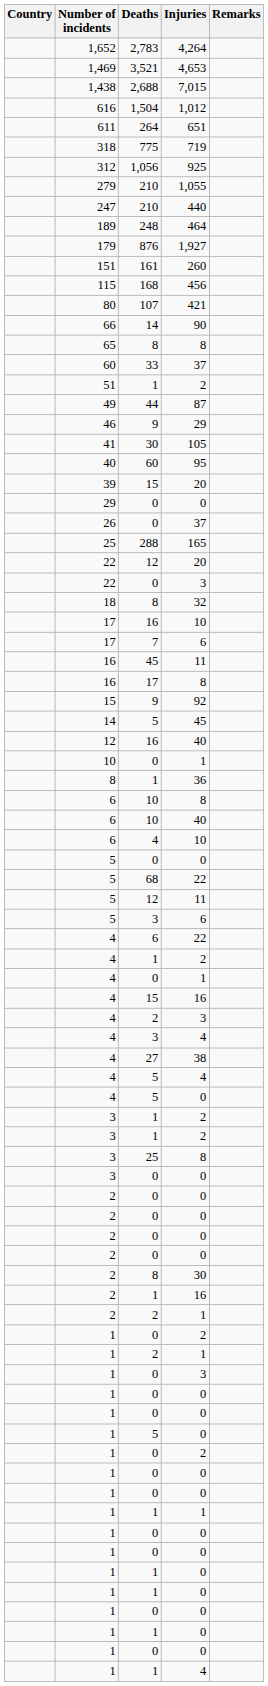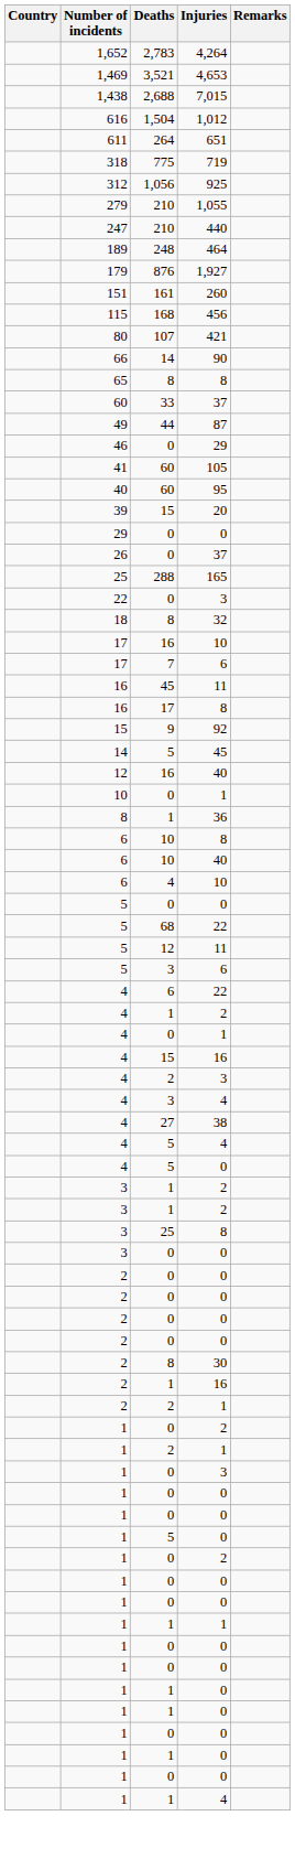 <table class="wikitable sortable collapsible collapsed" style="text-align:right">
 <tr style="background:#ececec; vertical-align:top;">
 <th>Country</th>
 <th>Number of<br>incidents</th>
 <th>Deaths</th>
 <th>Injuries</th>
 <th>Remarks</th>
 </tr>
 <tr>
 <td align=left></td>
 <td>1,652</td>
 <td>2,783</td>
 <td>4,264</td>
 <td></td>
 </tr>
 <tr>
 <td align=left></td>
 <td>1,469</td>
 <td>3,521</td>
 <td>4,653</td>
 <td></td>
 </tr>
 <tr>
 <td align=left></td>
 <td>1,438</td>
 <td>2,688</td>
 <td>7,015</td>
 <td></td>
 </tr>
 <tr>
 <td align=left></td>
 <td>616</td>
 <td>1,504</td>
 <td>1,012</td>
 <td></td>
 </tr>
 <tr>
 <td align=left></td>
 <td>611</td>
 <td>264</td>
 <td>651</td>
 <td></td>
 </tr>
 <tr>
 <td align=left></td>
 <td>318</td>
 <td>775</td>
 <td>719</td>
 <td></td>
 </tr>
 <tr>
 <td align=left></td>
 <td>312</td>
 <td>1,056</td>
 <td>925</td>
 <td></td>
 </tr>
 <tr>
 <td align=left></td>
 <td>279</td>
 <td>210</td>
 <td>1,055</td>
 <td></td>
 </tr>
 <tr>
 <td align=left></td>
 <td>247</td>
 <td>210</td>
 <td>440</td>
 <td></td>
 </tr>
 <tr>
 <td align=left></td>
 <td>189</td>
 <td>248</td>
 <td>464</td>
 <td></td>
 </tr>
 <tr>
 <td align=left></td>
 <td>179</td>
 <td>876</td>
 <td>1,927</td>
 <td></td>
 </tr>
 <tr>
 <td align=left></td>
 <td>151</td>
 <td>161</td>
 <td>260</td>
 <td></td>
 </tr>
 <tr>
 <td align=left></td>
 <td>115</td>
 <td>168</td>
 <td>456</td>
 <td></td>
 </tr>
 <tr>
 <td align=left></td>
 <td>80</td>
 <td>107</td>
 <td>421</td>
 <td></td>
 </tr>
 <tr>
 <td align=left></td>
 <td>66</td>
 <td>14</td>
 <td>90</td>
 <td></td>
 </tr>
 <tr>
 <td align=left></td>
 <td>65</td>
 <td>8</td>
 <td>8</td>
 <td></td>
 </tr>
 <tr>
 <td align=left></td>
 <td>60</td>
 <td>33</td>
 <td>37</td>
 <td></td>
 </tr>
 <tr>
 <td align=left></td>
-<td>51</td>
-<td>1</td>
-<td>2</td>
-<td></td>
-</tr>
-<tr>
-<td align=left></td>
 <td>49</td>
 <td>44</td>
 <td>87</td>
 <td></td>
 </tr>
 <tr>
 <td align=left></td>
 <td>46</td>
-<td>9</td>
+<td>0</td>
 <td>29</td>
 <td></td>
 </tr>
 <tr>
 <td align=left></td>
 <td>41</td>
-<td>30</td>
+<td>60</td>
 <td>105</td>
 <td></td>
 </tr>
 <tr>
 <td align=left></td>
 <td>40</td>
 <td>60</td>
 <td>95</td>
 <td></td>
 </tr>
 <tr>
 <td align=left></td>
 <td>39</td>
 <td>15</td>
 <td>20</td>
 <td></td>
 </tr>
 <tr>
 <td align=left></td>
 <td>29</td>
 <td>0</td>
 <td>0</td>
 <td></td>
 </tr>
 <tr>
 <td align=left></td>
 <td>26</td>
 <td>0</td>
 <td>37</td>
 <td></td>
 </tr>
 <tr>
 <td align=left></td>
 <td>25</td>
 <td>288</td>
 <td>165</td>
-<td></td>
-</tr>
-<tr>
-<td align=left></td>
-<td>22</td>
-<td>12</td>
-<td>20</td>
 <td></td>
 </tr>
 <tr>
 <td align=left></td>
 <td>22</td>
 <td>0</td>
 <td>3</td>
 <td></td>
 </tr>
 <tr>
 <td align=left></td>
 <td>18</td>
 <td>8</td>
 <td>32</td>
 <td></td>
 </tr>
 <tr>
 <td align=left></td>
 <td>17</td>
 <td>16</td>
 <td>10</td>
 <td></td>
 </tr>
 <tr>
 <td align=left></td>
 <td>17</td>
 <td>7</td>
 <td>6</td>
 <td></td>
 </tr>
 <tr>
 <td align=left></td>
 <td>16</td>
 <td>45</td>
 <td>11</td>
 <td></td>
 </tr>
 <tr>
 <td align=left></td>
 <td>16</td>
 <td>17</td>
 <td>8</td>
 <td></td>
 </tr>
 <tr>
 <td align=left></td>
 <td>15</td>
 <td>9</td>
 <td>92</td>
 <td></td>
 </tr>
 <tr>
 <td align=left></td>
 <td>14</td>
 <td>5</td>
 <td>45</td>
 <td></td>
 </tr>
 <tr>
 <td align=left></td>
 <td>12</td>
 <td>16</td>
 <td>40</td>
 <td></td>
 </tr>
 <tr>
 <td align=left></td>
 <td>10</td>
 <td>0</td>
 <td>1</td>
 <td></td>
 </tr>
 <tr>
 <td align=left></td>
 <td>8</td>
 <td>1</td>
 <td>36</td>
 <td></td>
 </tr>
 <tr>
 <td align=left></td>
 <td>6</td>
 <td>10</td>
 <td>8</td>
 <td></td>
 </tr>
 <tr>
 <td align=left></td>
 <td>6</td>
 <td>10</td>
 <td>40</td>
 <td></td>
 </tr>
 <tr>
 <td align=left></td>
 <td>6</td>
 <td>4</td>
 <td>10</td>
 <td></td>
 </tr>
 <tr>
 <td align=left></td>
 <td>5</td>
 <td>0</td>
 <td>0</td>
 <td></td>
 </tr>
 <tr>
 <td align=left></td>
 <td>5</td>
 <td>68</td>
 <td>22</td>
 <td></td>
 </tr>
 <tr>
 <td align=left></td>
 <td>5</td>
 <td>12</td>
 <td>11</td>
 <td></td>
 </tr>
 <tr>
 <td align=left></td>
 <td>5</td>
 <td>3</td>
 <td>6</td>
 <td></td>
 </tr>
 <tr>
 <td align=left></td>
 <td>4</td>
 <td>6</td>
 <td>22</td>
 <td></td>
 </tr>
 <tr>
 <td align=left></td>
 <td>4</td>
 <td>1</td>
 <td>2</td>
 <td></td>
 </tr>
 <tr>
 <td align=left></td>
 <td>4</td>
 <td>0</td>
 <td>1</td>
 <td></td>
 </tr>
 <tr>
 <td align=left></td>
 <td>4</td>
 <td>15</td>
 <td>16</td>
 <td></td>
 </tr>
 <tr>
 <td align=left></td>
 <td>4</td>
 <td>2</td>
 <td>3</td>
 <td></td>
 </tr>
 <tr>
 <td align=left></td>
 <td>4</td>
 <td>3</td>
 <td>4</td>
 <td></td>
 </tr>
 <tr>
 <td align=left></td>
 <td>4</td>
 <td>27</td>
 <td>38</td>
 <td></td>
 </tr>
 <tr>
 <td align=left></td>
 <td>4</td>
 <td>5</td>
 <td>4</td>
 <td></td>
 </tr>
 <tr>
 <td align=left></td>
 <td>4</td>
 <td>5</td>
 <td>0</td>
 <td></td>
 </tr>
 <tr>
 <td align=left></td>
 <td>3</td>
 <td>1</td>
 <td>2</td>
 <td></td>
 </tr>
 <tr>
 <td align=left></td>
 <td>3</td>
 <td>1</td>
 <td>2</td>
 <td></td>
 </tr>
 <tr>
 <td align=left></td>
 <td>3</td>
 <td>25</td>
 <td>8</td>
 <td></td>
 </tr>
 <tr>
 <td align=left></td>
 <td>3</td>
 <td>0</td>
 <td>0</td>
 <td></td>
 </tr>
 <tr>
 <td align=left></td>
 <td>2</td>
 <td>0</td>
 <td>0</td>
 <td></td>
 </tr>
 <tr>
 <td align=left></td>
 <td>2</td>
 <td>0</td>
 <td>0</td>
 <td></td>
 </tr>
 <tr>
 <td align=left></td>
 <td>2</td>
 <td>0</td>
 <td>0</td>
 <td></td>
 </tr>
 <tr>
 <td align=left></td>
 <td>2</td>
 <td>0</td>
 <td>0</td>
 <td></td>
 </tr>
 <tr>
 <td align=left></td>
 <td>2</td>
 <td>8</td>
 <td>30</td>
 <td></td>
 </tr>
 <tr>
 <td align=left></td>
 <td>2</td>
 <td>1</td>
 <td>16</td>
 <td></td>
 </tr>
 <tr>
 <td align=left></td>
 <td>2</td>
 <td>2</td>
 <td>1</td>
 <td></td>
 </tr>
 <tr>
 <td align=left></td>
 <td>1</td>
 <td>0</td>
 <td>2</td>
 <td></td>
 </tr>
 <tr>
 <td align=left></td>
 <td>1</td>
 <td>2</td>
 <td>1</td>
 <td></td>
 </tr>
 <tr>
 <td align=left></td>
 <td>1</td>
 <td>0</td>
 <td>3</td>
 <td></td>
 </tr>
 <tr>
 <td align=left></td>
 <td>1</td>
 <td>0</td>
 <td>0</td>
 <td></td>
 </tr>
 <tr>
 <td align=left></td>
 <td>1</td>
 <td>0</td>
 <td>0</td>
 <td></td>
 </tr>
 <tr>
 <td align=left></td>
 <td>1</td>
 <td>5</td>
 <td>0</td>
 <td></td>
 </tr>
 <tr>
 <td align=left></td>
 <td>1</td>
 <td>0</td>
 <td>2</td>
 <td></td>
 </tr>
 <tr>
 <td align=left></td>
 <td>1</td>
 <td>0</td>
 <td>0</td>
 <td></td>
 </tr>
 <tr>
 <td align=left></td>
 <td>1</td>
 <td>0</td>
 <td>0</td>
 <td></td>
 </tr>
 <tr>
 <td align=left></td>
 <td>1</td>
 <td>1</td>
 <td>1</td>
 <td></td>
 </tr>
 <tr>
 <td align=left></td>
 <td>1</td>
 <td>0</td>
 <td>0</td>
 <td></td>
 </tr>
 <tr>
 <td align=left></td>
 <td>1</td>
 <td>0</td>
 <td>0</td>
 <td></td>
 </tr>
 <tr>
 <td align=left></td>
 <td>1</td>
 <td>1</td>
 <td>0</td>
 <td></td>
 </tr>
 <tr>
 <td align=left></td>
 <td>1</td>
 <td>1</td>
 <td>0</td>
 <td></td>
 </tr>
 <tr>
 <td align=left></td>
 <td>1</td>
 <td>0</td>
 <td>0</td>
 <td></td>
 </tr>
 <tr>
 <td align=left></td>
 <td>1</td>
 <td>1</td>
 <td>0</td>
 <td></td>
 </tr>
 <tr>
 <td align=left></td>
 <td>1</td>
 <td>0</td>
 <td>0</td>
 <td></td>
 </tr>
 <tr>
 <td align=left></td>
 <td>1</td>
 <td>1</td>
 <td>4</td>
 <td></td>
 </tr>
 </table>
